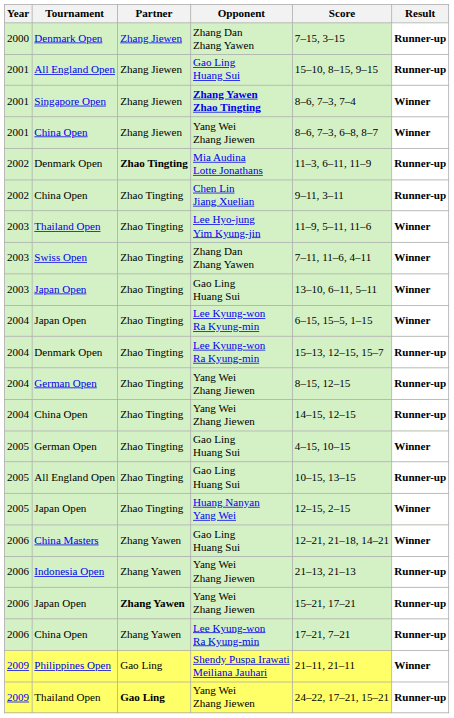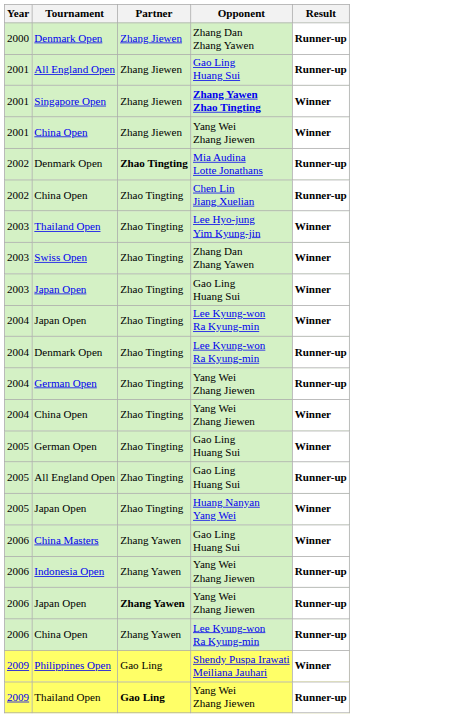 <table class="sortable wikitable" style="font-size: 90%;">
 <tr>
 <th>Year</th>
 <th>Tournament</th>
 <th>Partner</th>
 <th>Opponent</th>
-<th>Score</th>
 <th>Result</th>
 </tr>
 <tr style="background:#D4F1C5">
 <td align="center">2000</td>
 <td align="left"><a href='#'>Denmark Open</a></td>
 <td align="left"> <a href='#'>Zhang Jiewen</a></td>
 <td align="left"> Zhang Dan <br>  Zhang Yawen</td>
-<td align="left">7–15, 3–15</td>
 <td style="text-align:left; background:white"> <strong>Runner-up</strong></td>
 </tr>
 <tr style="background:#D4F1C5">
 <td align="center">2001</td>
 <td align="left"><a href='#'>All England Open</a></td>
 <td align="left"> Zhang Jiewen</td>
 <td align="left"> <a href='#'>Gao Ling</a> <br>  <a href='#'>Huang Sui</a></td>
-<td align="left">15–10, 8–15, 9–15</td>
 <td style="text-align:left; background:white"> <strong>Runner-up</strong></td>
 </tr>
 <tr style="background:#D4F1C5">
 <td align="center">2001</td>
 <td align="left"><a href='#'>Singapore Open</a></td>
 <td align="left"> Zhang Jiewen</td>
 <td align="left"><strong> <a href='#'>Zhang Yawen</a> <br>  <a href='#'>Zhao Tingting</a></strong></td>
-<td align="left">8–6, 7–3, 7–4</td>
 <td style="text-align:left; background:white"> <strong>Winner</strong></td>
 </tr>
 <tr style="background:#D4F1C5">
 <td align="center">2001</td>
 <td align="left"><a href='#'>China Open</a></td>
 <td align="left"> Zhang Jiewen</td>
 <td align="left"> Yang Wei <br>  Zhang Jiewen</td>
-<td align="left">8–6, 7–3, 6–8, 8–7</td>
 <td style="text-align:left; background:white"> <strong>Winner</strong></td>
 </tr>
 <tr style="background:#D4F1C5">
 <td align="center">2002</td>
 <td align="left">Denmark Open</td>
 <td align="left"><strong> Zhao Tingting</strong></td>
 <td align="left"> <a href='#'>Mia Audina</a> <br>  <a href='#'>Lotte Jonathans</a></td>
-<td align="left">11–3, 6–11, 11–9</td>
 <td style="text-align:left; background:white"> <strong>Runner-up</strong></td>
 </tr>
 <tr style="background:#D4F1C5">
 <td align="center">2002</td>
 <td align="left">China Open</td>
 <td align="left"> Zhao Tingting</td>
 <td align="left"> <a href='#'>Chen Lin</a> <br>  <a href='#'>Jiang Xuelian</a></td>
-<td align="left">9–11, 3–11</td>
 <td style="text-align:left; background:white"> <strong>Runner-up</strong></td>
 </tr>
 <tr style="background:#D4F1C5">
 <td align="center">2003</td>
 <td align="left"><a href='#'>Thailand Open</a></td>
 <td align="left"> Zhao Tingting</td>
 <td align="left"> <a href='#'>Lee Hyo-jung</a> <br>  <a href='#'>Yim Kyung-jin</a></td>
-<td align="left">11–9, 5–11, 11–6</td>
 <td style="text-align:left; background:white"> <strong>Winner</strong></td>
 </tr>
 <tr style="background:#D4F1C5">
 <td align="center">2003</td>
 <td align="left"><a href='#'>Swiss Open</a></td>
 <td align="left"> Zhao Tingting</td>
 <td align="left"> Zhang Dan <br>  Zhang Yawen</td>
-<td align="left">7–11, 11–6, 4–11</td>
 <td style="text-align:left; background:white"> <strong>Winner</strong></td>
 </tr>
 <tr style="background:#D4F1C5">
 <td align="center">2003</td>
 <td align="left"><a href='#'>Japan Open</a></td>
 <td align="left"> Zhao Tingting</td>
 <td align="left"> Gao Ling <br>  Huang Sui</td>
-<td align="left">13–10, 6–11, 5–11</td>
 <td style="text-align:left; background:white"> <strong>Winner</strong></td>
 </tr>
 <tr style="background:#D4F1C5">
 <td align="center">2004</td>
 <td align="left">Japan Open</td>
 <td align="left"> Zhao Tingting</td>
 <td align="left"> <a href='#'>Lee Kyung-won</a> <br>  <a href='#'>Ra Kyung-min</a></td>
-<td align="left">6–15, 15–5, 1–15</td>
 <td style="text-align:left; background:white"> <strong>Winner</strong></td>
 </tr>
 <tr style="background:#D4F1C5">
 <td align="center">2004</td>
 <td align="left">Denmark Open</td>
 <td align="left"> Zhao Tingting</td>
 <td align="left"> <a href='#'>Lee Kyung-won</a> <br>  <a href='#'>Ra Kyung-min</a></td>
-<td align="left">15–13, 12–15, 15–7</td>
 <td style="text-align:left; background:white"> <strong>Runner-up</strong></td>
 </tr>
 <tr style="background:#D4F1C5">
 <td align="center">2004</td>
 <td align="left"><a href='#'>German Open</a></td>
 <td align="left"> Zhao Tingting</td>
 <td align="left"> Yang Wei <br>  Zhang Jiewen</td>
-<td align="left">8–15, 12–15</td>
 <td style="text-align:left; background:white"> <strong>Runner-up</strong></td>
 </tr>
 <tr style="background:#D4F1C5">
 <td align="center">2004</td>
 <td align="left">China Open</td>
 <td align="left"> Zhao Tingting</td>
 <td align="left"> Yang Wei <br>  Zhang Jiewen</td>
-<td align="left">14–15, 12–15</td>
-<td style="text-align:left; background:white"> <strong>Runner-up</strong></td>
+<td style="text-align:left; background:white"> <strong>Winner</strong></td>
 </tr>
 <tr style="background:#D4F1C5">
 <td align="center">2005</td>
 <td align="left">German Open</td>
 <td align="left"> Zhao Tingting</td>
 <td align="left"> Gao Ling <br>  Huang Sui</td>
-<td align="left">4–15, 10–15</td>
 <td style="text-align:left; background:white"> <strong>Winner</strong></td>
 </tr>
 <tr style="background:#D4F1C5">
 <td align="center">2005</td>
 <td align="left">All England Open</td>
 <td align="left"> Zhao Tingting</td>
 <td align="left"> Gao Ling <br>  Huang Sui</td>
-<td align="left">10–15, 13–15</td>
 <td style="text-align:left; background:white"> <strong>Runner-up</strong></td>
 </tr>
 <tr style="background:#D4F1C5">
 <td align="center">2005</td>
 <td align="left">Japan Open</td>
 <td align="left"> Zhao Tingting</td>
 <td align="left"> <a href='#'>Huang Nanyan</a> <br>  <a href='#'>Yang Wei</a></td>
-<td align="left">12–15, 2–15</td>
 <td style="text-align:left; background:white"> <strong>Winner</strong></td>
 </tr>
 <tr style="background:#D4F1C5">
 <td align="center">2006</td>
 <td align="left"><a href='#'>China Masters</a></td>
 <td align="left"> Zhang Yawen</td>
 <td align="left"> Gao Ling <br>  Huang Sui</td>
-<td align="left">12–21, 21–18, 14–21</td>
 <td style="text-align:left; background:white"> <strong>Winner</strong></td>
 </tr>
 <tr style="background:#D4F1C5">
 <td align="center">2006</td>
 <td align="left"><a href='#'>Indonesia Open</a></td>
 <td align="left"> Zhang Yawen</td>
 <td align="left"> Yang Wei <br>  Zhang Jiewen</td>
-<td align="left">21–13, 21–13</td>
 <td style="text-align:left; background:white"> <strong>Runner-up</strong></td>
 </tr>
 <tr style="background:#D4F1C5">
 <td align="center">2006</td>
 <td align="left">Japan Open</td>
 <td align="left"><strong> Zhang Yawen</strong></td>
 <td align="left"> Yang Wei <br>  Zhang Jiewen</td>
-<td align="left">15–21, 17–21</td>
 <td style="text-align:left; background:white"> <strong>Runner-up</strong></td>
 </tr>
 <tr style="background:#D4F1C5">
 <td align="center">2006</td>
 <td align="left">China Open</td>
 <td align="left"> Zhang Yawen</td>
 <td align="left"> <a href='#'>Lee Kyung-won</a> <br>  <a href='#'>Ra Kyung-min</a></td>
-<td align="left">17–21, 7–21</td>
 <td style="text-align:left; background:white"> <strong>Runner-up</strong></td>
 </tr>
 <tr style="background:#FFFF67">
 <td align="center"><a href='#'>2009</a></td>
 <td align="left"><a href='#'>Philippines Open</a></td>
 <td align="left"> Gao Ling</td>
 <td align="left"> <a href='#'>Shendy Puspa Irawati</a> <br>  <a href='#'>Meiliana Jauhari</a></td>
-<td align="left">21–11, 21–11</td>
 <td style="text-align:left; background:white"> <strong>Winner</strong></td>
 </tr>
 <tr style="background:#FFFF67">
 <td align="center"><a href='#'>2009</a></td>
 <td align="left">Thailand Open</td>
 <td align="left"><strong> Gao Ling</strong></td>
 <td align="left"> Yang Wei <br>  Zhang Jiewen</td>
-<td align="left">24–22, 17–21, 15–21</td>
 <td style="text-align:left; background:white"> <strong>Runner-up</strong></td>
 </tr>
 </table>
